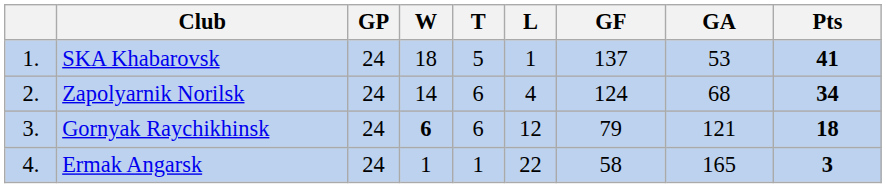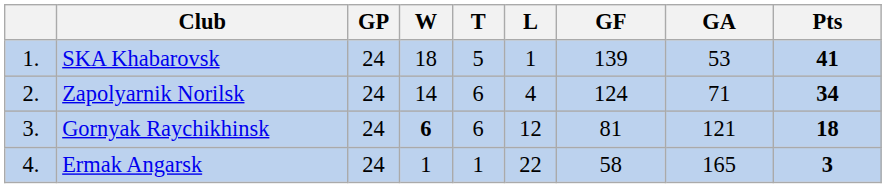 <table class="wikitable">
 <tr>
 <th width="30"></th>
 <th width="200">Club</th>
 <th width="30">GP</th>
 <th width="30">W</th>
 <th width="30">T</th>
 <th width="30">L</th>
 <th width="70">GF</th>
 <th width="70">GA</th>
 <th width="70">Pts</th>
 </tr>
 <tr bgcolor="#BCD2EE" align="center">
 <td>1.</td>
 <td align="left"><a href='#'>SKA Khabarovsk</a></td>
 <td>24</td>
 <td>18</td>
 <td>5</td>
 <td>1</td>
-<td>137</td>
+<td>139</td>
 <td>53</td>
 <td><strong>41</strong></td>
 </tr>
 <tr bgcolor="#BCD2EE" align="center">
 <td>2.</td>
 <td align="left"><a href='#'>Zapolyarnik Norilsk</a></td>
 <td>24</td>
 <td>14</td>
 <td>6</td>
 <td>4</td>
 <td>124</td>
-<td>68</td>
+<td>71</td>
 <td><strong>34</strong></td>
 </tr>
 <tr bgcolor="#BCD2EE" align="center">
 <td>3.</td>
 <td align="left"><a href='#'>Gornyak Raychikhinsk</a></td>
 <td>24</td>
 <td><strong>6</strong></td>
 <td>6</td>
 <td>12</td>
-<td>79</td>
+<td>81</td>
 <td>121</td>
 <td><strong>18</strong></td>
 </tr>
 <tr bgcolor="#BCD2EE" align="center">
 <td>4.</td>
 <td align="left"><a href='#'>Ermak Angarsk</a></td>
 <td>24</td>
 <td>1</td>
 <td>1</td>
 <td>22</td>
 <td>58</td>
 <td>165</td>
 <td><strong>3</strong></td>
 </tr>
 </table>
